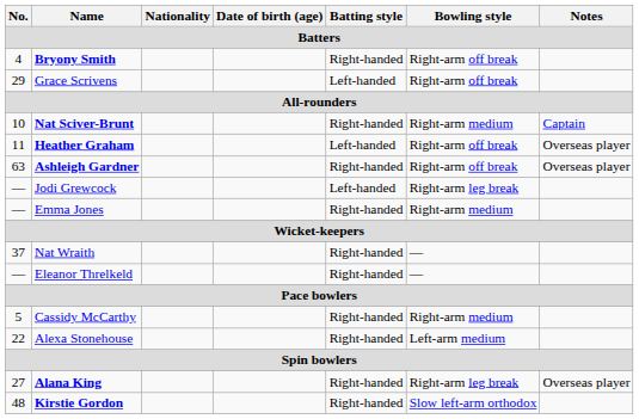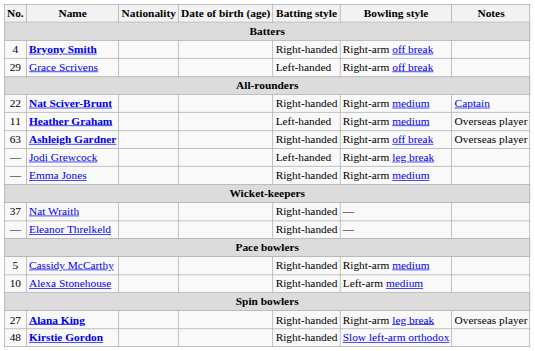 <table class="wikitable">
 <tr>
 <th>No.</th>
 <th>Name</th>
 <th>Nationality</th>
 <th>Date of birth (age)</th>
 <th>Batting style</th>
 <th>Bowling style</th>
 <th>Notes</th>
 </tr>
 <tr>
 <th colspan="7" style="background: #DCDCDC" align=right>Batters</th>
 </tr>
 <tr>
 <td style="text-align:center">4</td>
 <td><strong><a href='#'>Bryony Smith</a></strong></td>
 <td></td>
 <td></td>
 <td>Right-handed</td>
 <td>Right-arm <a href='#'>off break</a></td>
 <td></td>
 </tr>
 <tr>
 <td style="text-align:center">29</td>
 <td><a href='#'>Grace Scrivens</a></td>
 <td></td>
 <td></td>
 <td>Left-handed</td>
 <td>Right-arm <a href='#'>off break</a></td>
 <td></td>
 </tr>
 <tr>
 <th colspan="7" style="background: #DCDCDC" align=right>All-rounders</th>
 </tr>
 <tr>
-<td style="text-align:center">10</td>
+<td style="text-align:center">22</td>
 <td><strong><a href='#'>Nat Sciver-Brunt</a></strong></td>
 <td></td>
 <td></td>
 <td>Right-handed</td>
 <td>Right-arm <a href='#'>medium</a></td>
 <td><a href='#'>Captain</a></td>
 </tr>
 <tr>
 <td style="text-align:center">11</td>
 <td><strong><a href='#'>Heather Graham</a></strong></td>
 <td></td>
 <td></td>
 <td>Left-handed</td>
-<td>Right-arm <a href='#'>off break</a></td>
+<td>Right-arm <a href='#'>medium</a></td>
 <td>Overseas player</td>
 </tr>
 <tr>
 <td style="text-align:center">63</td>
 <td><strong><a href='#'>Ashleigh Gardner</a></strong></td>
 <td></td>
 <td></td>
 <td>Right-handed</td>
 <td>Right-arm <a href='#'>off break</a></td>
 <td>Overseas player</td>
 </tr>
 <tr>
 <td style="text-align:center">—</td>
 <td><a href='#'>Jodi Grewcock</a></td>
 <td></td>
 <td></td>
 <td>Left-handed</td>
 <td>Right-arm <a href='#'>leg break</a></td>
 <td></td>
 </tr>
 <tr>
 <td style="text-align:center">—</td>
 <td><a href='#'>Emma Jones</a></td>
 <td></td>
 <td></td>
 <td>Right-handed</td>
 <td>Right-arm <a href='#'>medium</a></td>
 <td></td>
 </tr>
 <tr>
 <th colspan="7" style="background: #DCDCDC" align=right>Wicket-keepers</th>
 </tr>
 <tr>
 <td style="text-align:center">37</td>
 <td><a href='#'>Nat Wraith</a></td>
 <td></td>
 <td></td>
 <td>Right-handed</td>
 <td>—</td>
 <td></td>
 </tr>
 <tr>
 <td style="text-align:center">—</td>
 <td><a href='#'>Eleanor Threlkeld</a></td>
 <td></td>
 <td></td>
 <td>Right-handed</td>
 <td>—</td>
 <td></td>
 </tr>
 <tr>
 <th colspan="7" style="background: #DCDCDC" align=right>Pace bowlers</th>
 </tr>
 <tr>
 <td style="text-align:center">5</td>
 <td><a href='#'>Cassidy McCarthy</a></td>
 <td></td>
 <td></td>
 <td>Right-handed</td>
 <td>Right-arm <a href='#'>medium</a></td>
 <td></td>
 </tr>
 <tr>
-<td style="text-align:center">22</td>
+<td style="text-align:center">10</td>
 <td><a href='#'>Alexa Stonehouse</a></td>
 <td></td>
 <td></td>
 <td>Right-handed</td>
 <td>Left-arm <a href='#'>medium</a></td>
 <td></td>
 </tr>
 <tr>
 <th colspan="7" style="background: #DCDCDC" align=right>Spin bowlers</th>
 </tr>
 <tr>
 <td style="text-align:center">27</td>
 <td><strong><a href='#'>Alana King</a></strong></td>
 <td></td>
 <td></td>
 <td>Right-handed</td>
 <td>Right-arm <a href='#'>leg break</a></td>
 <td>Overseas player</td>
 </tr>
 <tr>
 <td style="text-align:center">48</td>
 <td><strong><a href='#'>Kirstie Gordon</a></strong></td>
 <td></td>
 <td></td>
 <td>Right-handed</td>
 <td><a href='#'>Slow left-arm orthodox</a></td>
 <td></td>
 </tr>
 </table>
